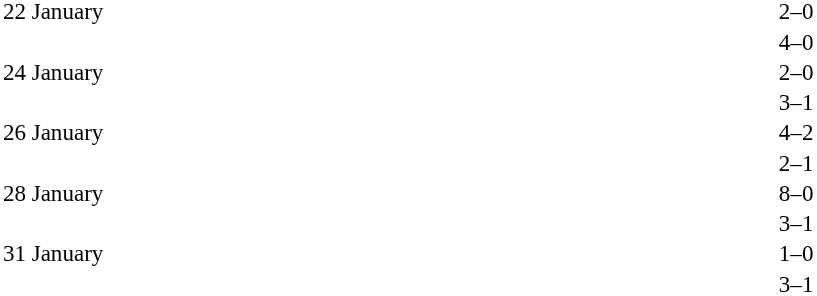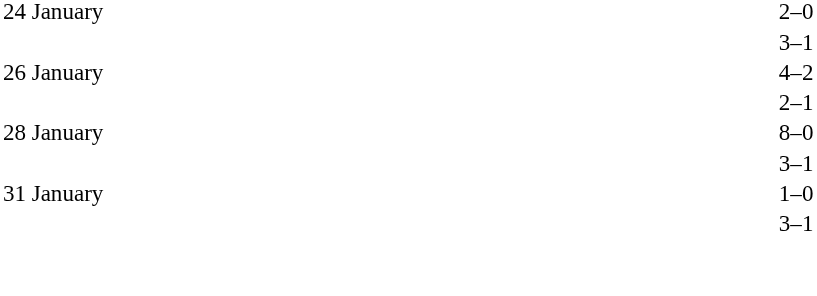 <table cellspacing=1 width=70%>
 <tr>
 <th width=25%></th>
 <th width=30%></th>
 <th width=15%></th>
 <th width=30%></th>
-</tr>
-<tr>
-<td>22 January</td>
-<td align=right></td>
-<td align=center>2–0</td>
-<td></td>
-</tr>
-<tr>
-<td></td>
-<td align=right></td>
-<td align=center>4–0</td>
-<td></td>
 </tr>
 <tr>
 <td>24 January</td>
 <td align=right></td>
 <td align=center>2–0</td>
 <td></td>
 </tr>
 <tr>
 <td></td>
 <td align=right></td>
 <td align=center>3–1</td>
 <td></td>
 </tr>
 <tr>
 <td>26 January</td>
 <td align=right></td>
 <td align=center>4–2</td>
 <td></td>
 </tr>
 <tr>
 <td></td>
 <td align=right></td>
 <td align=center>2–1</td>
 <td></td>
 </tr>
 <tr>
 <td>28 January</td>
 <td align=right></td>
 <td align=center>8–0</td>
 <td></td>
 </tr>
 <tr>
 <td></td>
 <td align=right></td>
 <td align=center>3–1</td>
 <td></td>
 </tr>
 <tr>
 <td>31 January</td>
 <td align=right></td>
 <td align=center>1–0</td>
 <td></td>
 </tr>
 <tr>
 <td></td>
 <td align=right></td>
 <td align=center>3–1</td>
 <td></td>
 </tr>
 </table>
